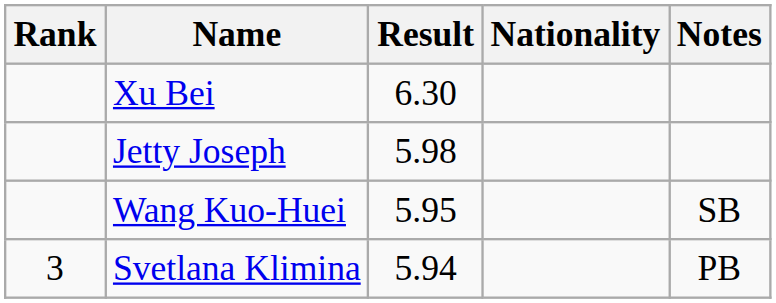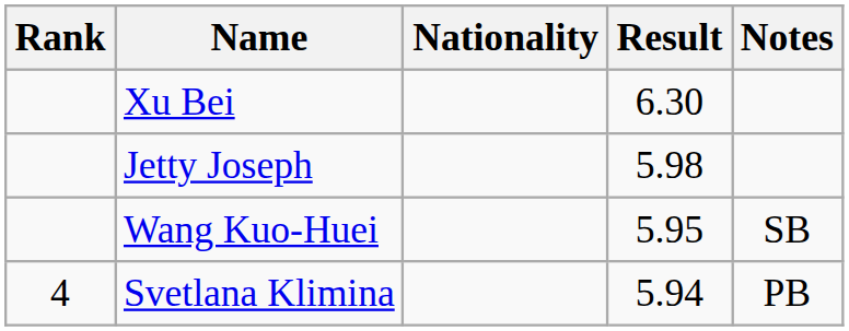 <table class="wikitable sortable" style="text-align:center;font-size:95%">
 <tr>
 <th>Rank</th>
 <th>Name</th>
+<th>Nationality</th>
 <th>Result</th>
-<th>Nationality</th>
 <th>Notes</th>
 </tr>
 <tr>
 <td></td>
 <td style="text-align:left;"><a href='#'>Xu Bei</a></td>
+<td style="text-align:left;"></td>
 <td>6.30</td>
-<td style="text-align:left;"></td>
 <td></td>
 </tr>
 <tr>
 <td></td>
 <td style="text-align:left;"><a href='#'>Jetty Joseph</a></td>
+<td style="text-align:left;"></td>
 <td>5.98</td>
-<td style="text-align:left;"></td>
 <td></td>
 </tr>
 <tr>
 <td></td>
 <td style="text-align:left;"><a href='#'>Wang Kuo-Huei</a></td>
+<td style="text-align:left;"></td>
 <td>5.95</td>
-<td style="text-align:left;"></td>
 <td>SB</td>
 </tr>
 <tr>
-<td>3</td>
+<td>4</td>
 <td style="text-align:left;"><a href='#'>Svetlana Klimina</a></td>
+<td style="text-align:left;"></td>
 <td>5.94</td>
-<td style="text-align:left;"></td>
 <td>PB</td>
 </tr>
 </table>
